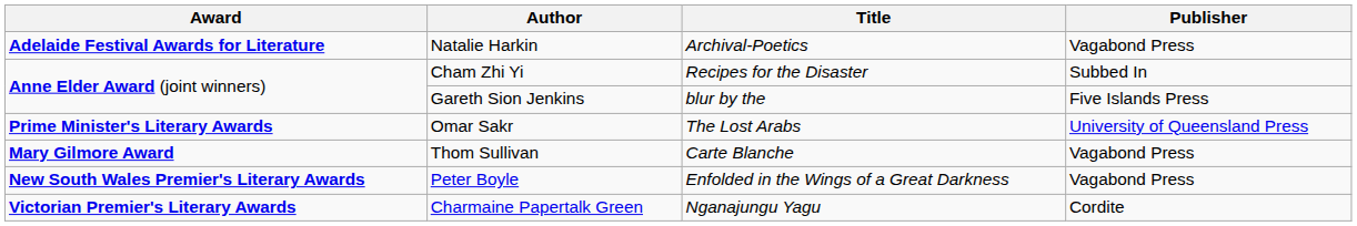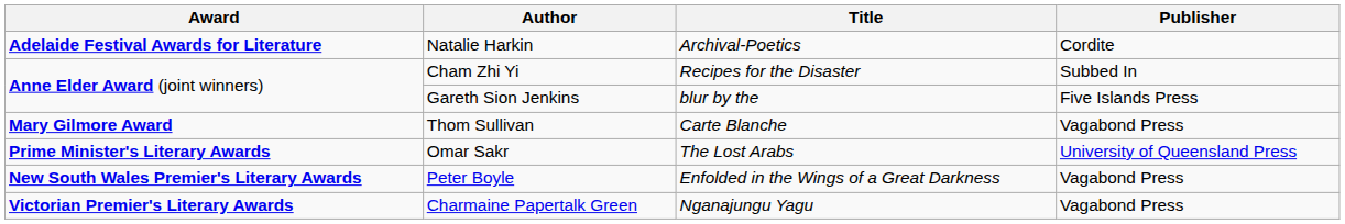 <table class="wikitable" width=100%>
 <tr>
 <th>Award</th>
 <th>Author</th>
 <th>Title</th>
 <th>Publisher</th>
 </tr>
 <tr>
 <td><strong><a href='#'>Adelaide Festival Awards for Literature</a></strong></td>
 <td>Natalie Harkin</td>
 <td><em>Archival-Poetics</em></td>
-<td>Vagabond Press</td>
+<td>Cordite</td>
 </tr>
 <tr>
 <td rowspan=2><strong><a href='#'>Anne Elder Award</a></strong> (joint winners)</td>
 <td>Cham Zhi Yi</td>
 <td><em>Recipes for the Disaster</em></td>
 <td>Subbed In</td>
 </tr>
 <tr>
 <td>Gareth Sion Jenkins</td>
 <td><em>blur by the</em></td>
 <td>Five Islands Press</td>
 </tr>
 <tr>
+<td><strong><a href='#'>Mary Gilmore Award</a></strong></td>
+<td>Thom Sullivan</td>
+<td><em>Carte Blanche</em></td>
+<td>Vagabond Press</td>
+</tr>
+<tr>
 <td><strong><a href='#'>Prime Minister's Literary Awards</a></strong></td>
 <td>Omar Sakr</td>
 <td><em>The Lost Arabs</em></td>
 <td><a href='#'>University of Queensland Press</a></td>
-</tr>
-<tr>
-<td><strong><a href='#'>Mary Gilmore Award</a></strong></td>
-<td>Thom Sullivan</td>
-<td><em>Carte Blanche</em></td>
-<td>Vagabond Press</td>
 </tr>
 <tr>
 <td><strong><a href='#'>New South Wales Premier's Literary Awards</a></strong></td>
 <td><a href='#'>Peter Boyle</a></td>
 <td><em>Enfolded in the Wings of a Great Darkness</em></td>
 <td>Vagabond Press</td>
 </tr>
 <tr>
 <td><strong><a href='#'>Victorian Premier's Literary Awards</a></strong></td>
 <td><a href='#'>Charmaine Papertalk Green</a></td>
 <td><em>Nganajungu Yagu</em></td>
-<td>Cordite</td>
+<td>Vagabond Press</td>
 </tr>
 </table>
